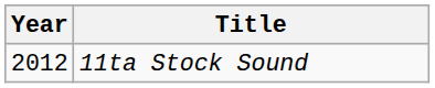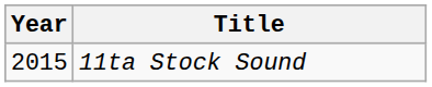 <table class="wikitable">
 <tr>
 <th width="28">Year</th>
 <th width="187">Title</th>
 </tr>
 <tr>
-<td>2012</td>
+<td>2015</td>
 <td><em>11ta Stock Sound</em></td>
 </tr>
 </table>
